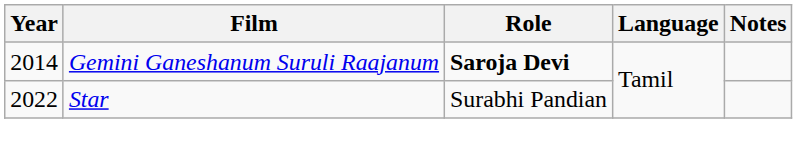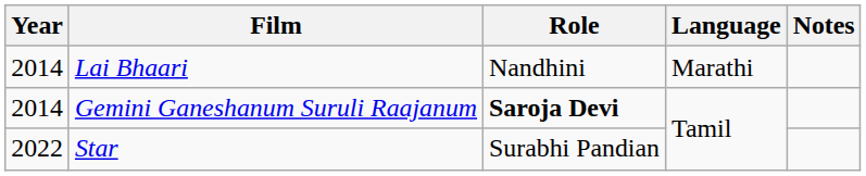 <table class="wikitable">
 <tr>
 <th>Year</th>
 <th>Film</th>
 <th>Role</th>
 <th>Language</th>
 <th>Notes</th>
+</tr>
+<tr>
+<td>2014</td>
+<td><em><a href='#'>Lai Bhaari</a></em></td>
+<td>Nandhini</td>
+<td>Marathi</td>
+<td></td>
 </tr>
 <tr>
 <td>2014</td>
 <td><em><a href='#'>Gemini Ganeshanum Suruli Raajanum</a></em></td>
 <td><strong>Saroja Devi</strong></td>
 <td rowspan="2">Tamil</td>
 <td></td>
 </tr>
 <tr>
 <td>2022</td>
 <td><a href='#'><em>Star</em></a></td>
 <td>Surabhi Pandian</td>
 <td></td>
 </tr>
 </table>
